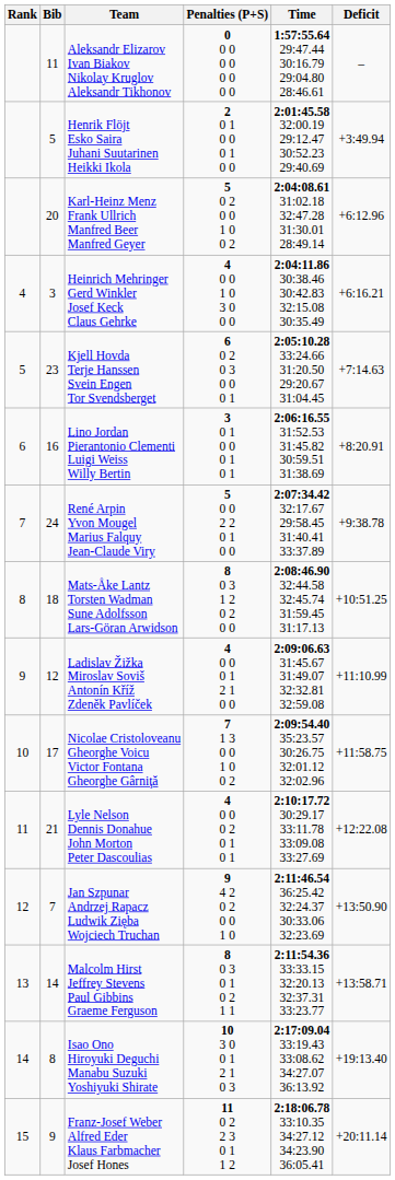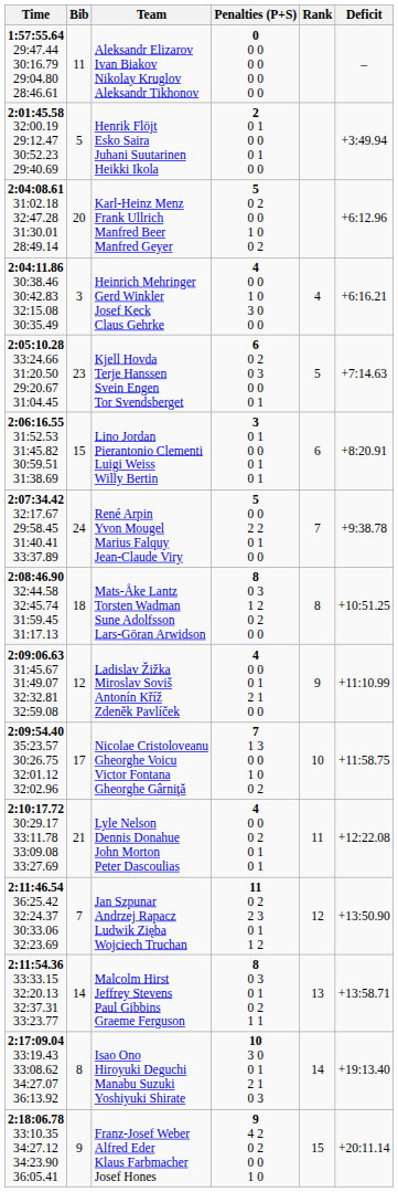 <table class="wikitable sortable" style="text-align:center">
 <tr>
-<th>Rank</th>
+<th>Time</th>
 <th>Bib</th>
 <th>Team</th>
 <th>Penalties (P+S)</th>
-<th>Time</th>
+<th>Rank</th>
 <th>Deficit</th>
 </tr>
 <tr>
-<td></td>
+<td><strong>1:57:55.64</strong><br>29:47.44<br>30:16.79<br>29:04.80<br>28:46.61</td>
 <td>11</td>
 <td align=left><br><a href='#'>Aleksandr Elizarov</a><br><a href='#'>Ivan Biakov</a><br><a href='#'>Nikolay Kruglov</a><br><a href='#'>Aleksandr Tikhonov</a></td>
 <td><strong>0</strong><br>0 0<br>0 0<br>0 0<br>0 0</td>
-<td><strong>1:57:55.64</strong><br>29:47.44<br>30:16.79<br>29:04.80<br>28:46.61</td>
+<td></td>
 <td>–</td>
 </tr>
 <tr>
-<td></td>
+<td><strong>2:01:45.58</strong><br>32:00.19<br>29:12.47<br>30:52.23<br>29:40.69</td>
 <td>5</td>
 <td align=left><br><a href='#'>Henrik Flöjt</a><br><a href='#'>Esko Saira</a><br><a href='#'>Juhani Suutarinen</a><br><a href='#'>Heikki Ikola</a></td>
 <td><strong>2</strong><br>0 1<br>0 0<br>0 1<br>0 0</td>
-<td><strong>2:01:45.58</strong><br>32:00.19<br>29:12.47<br>30:52.23<br>29:40.69</td>
+<td></td>
 <td>+3:49.94</td>
 </tr>
 <tr>
-<td></td>
+<td><strong>2:04:08.61</strong><br>31:02.18<br>32:47.28<br>31:30.01<br>28:49.14</td>
 <td>20</td>
 <td align=left><br><a href='#'>Karl-Heinz Menz</a><br><a href='#'>Frank Ullrich</a><br><a href='#'>Manfred Beer</a><br><a href='#'>Manfred Geyer</a></td>
 <td><strong>5</strong><br>0 2<br>0 0<br>1 0<br>0 2</td>
-<td><strong>2:04:08.61</strong><br>31:02.18<br>32:47.28<br>31:30.01<br>28:49.14</td>
+<td></td>
 <td>+6:12.96</td>
 </tr>
 <tr>
-<td>4</td>
+<td><strong>2:04:11.86</strong><br>30:38.46<br>30:42.83<br>32:15.08<br>30:35.49</td>
 <td>3</td>
 <td align=left><br><a href='#'>Heinrich Mehringer</a><br><a href='#'>Gerd Winkler</a><br><a href='#'>Josef Keck</a><br><a href='#'>Claus Gehrke</a></td>
 <td><strong>4</strong><br>0 0<br>1 0<br>3 0<br>0 0</td>
-<td><strong>2:04:11.86</strong><br>30:38.46<br>30:42.83<br>32:15.08<br>30:35.49</td>
+<td>4</td>
 <td>+6:16.21</td>
 </tr>
 <tr>
-<td>5</td>
+<td><strong>2:05:10.28</strong><br>33:24.66<br>31:20.50<br>29:20.67<br>31:04.45</td>
 <td>23</td>
 <td align=left><br><a href='#'>Kjell Hovda</a><br><a href='#'>Terje Hanssen</a><br><a href='#'>Svein Engen</a><br><a href='#'>Tor Svendsberget</a></td>
 <td><strong>6</strong><br>0 2<br>0 3<br>0 0<br>0 1</td>
-<td><strong>2:05:10.28</strong><br>33:24.66<br>31:20.50<br>29:20.67<br>31:04.45</td>
+<td>5</td>
 <td>+7:14.63</td>
 </tr>
 <tr>
-<td>6</td>
-<td>16</td>
+<td><strong>2:06:16.55</strong><br>31:52.53<br>31:45.82<br>30:59.51<br>31:38.69</td>
+<td>15</td>
 <td align=left><br><a href='#'>Lino Jordan</a><br><a href='#'>Pierantonio Clementi</a><br><a href='#'>Luigi Weiss</a><br><a href='#'>Willy Bertin</a></td>
 <td><strong>3</strong><br>0 1<br>0 0<br>0 1<br>0 1</td>
-<td><strong>2:06:16.55</strong><br>31:52.53<br>31:45.82<br>30:59.51<br>31:38.69</td>
+<td>6</td>
 <td>+8:20.91</td>
 </tr>
 <tr>
-<td>7</td>
+<td><strong>2:07:34.42</strong><br>32:17.67<br>29:58.45<br>31:40.41<br>33:37.89</td>
 <td>24</td>
 <td align=left><br><a href='#'>René Arpin</a><br><a href='#'>Yvon Mougel</a><br><a href='#'>Marius Falquy</a><br><a href='#'>Jean-Claude Viry</a></td>
 <td><strong>5</strong><br>0 0<br>2 2<br>0 1<br>0 0</td>
-<td><strong>2:07:34.42</strong><br>32:17.67<br>29:58.45<br>31:40.41<br>33:37.89</td>
+<td>7</td>
 <td>+9:38.78</td>
 </tr>
 <tr>
-<td>8</td>
+<td><strong>2:08:46.90</strong><br>32:44.58<br>32:45.74<br>31:59.45<br>31:17.13</td>
 <td>18</td>
 <td align=left><br><a href='#'>Mats-Åke Lantz</a><br><a href='#'>Torsten Wadman</a><br><a href='#'>Sune Adolfsson</a><br><a href='#'>Lars-Göran Arwidson</a></td>
 <td><strong>8</strong><br>0 3<br>1 2<br>0 2<br>0 0</td>
-<td><strong>2:08:46.90</strong><br>32:44.58<br>32:45.74<br>31:59.45<br>31:17.13</td>
+<td>8</td>
 <td>+10:51.25</td>
 </tr>
 <tr>
-<td>9</td>
+<td><strong>2:09:06.63</strong><br>31:45.67<br>31:49.07<br>32:32.81<br>32:59.08</td>
 <td>12</td>
 <td align=left><br><a href='#'>Ladislav Žižka</a><br><a href='#'>Miroslav Soviš</a><br><a href='#'>Antonín Kříž</a><br><a href='#'>Zdeněk Pavlíček</a></td>
 <td><strong>4</strong><br>0 0<br>0 1<br>2 1<br>0 0</td>
-<td><strong>2:09:06.63</strong><br>31:45.67<br>31:49.07<br>32:32.81<br>32:59.08</td>
+<td>9</td>
 <td>+11:10.99</td>
 </tr>
 <tr>
-<td>10</td>
+<td><strong>2:09:54.40</strong><br>35:23.57<br>30:26.75<br>32:01.12<br>32:02.96</td>
 <td>17</td>
 <td align=left><br><a href='#'>Nicolae Cristoloveanu</a><br><a href='#'>Gheorghe Voicu</a><br><a href='#'>Victor Fontana</a><br><a href='#'>Gheorghe Gârniţă</a></td>
 <td><strong>7</strong><br>1 3<br>0 0<br>1 0<br>0 2</td>
-<td><strong>2:09:54.40</strong><br>35:23.57<br>30:26.75<br>32:01.12<br>32:02.96</td>
+<td>10</td>
 <td>+11:58.75</td>
 </tr>
 <tr>
-<td>11</td>
+<td><strong>2:10:17.72</strong><br>30:29.17<br>33:11.78<br>33:09.08<br>33:27.69</td>
 <td>21</td>
 <td align=left><br><a href='#'>Lyle Nelson</a><br><a href='#'>Dennis Donahue</a><br><a href='#'>John Morton</a><br><a href='#'>Peter Dascoulias</a></td>
 <td><strong>4</strong><br>0 0<br>0 2<br>0 1<br>0 1</td>
-<td><strong>2:10:17.72</strong><br>30:29.17<br>33:11.78<br>33:09.08<br>33:27.69</td>
+<td>11</td>
 <td>+12:22.08</td>
 </tr>
 <tr>
-<td>12</td>
+<td><strong>2:11:46.54</strong><br>36:25.42<br>32:24.37<br>30:33.06<br>32:23.69</td>
 <td>7</td>
 <td align=left><br><a href='#'>Jan Szpunar</a><br><a href='#'>Andrzej Rapacz</a><br><a href='#'>Ludwik Zięba</a><br><a href='#'>Wojciech Truchan</a></td>
-<td><strong>9</strong><br>4 2<br>0 2<br>0 0<br>1 0</td>
-<td><strong>2:11:46.54</strong><br>36:25.42<br>32:24.37<br>30:33.06<br>32:23.69</td>
+<td><strong>11</strong><br>0 2<br>2 3<br>0 1<br>1 2</td>
+<td>12</td>
 <td>+13:50.90</td>
 </tr>
 <tr>
-<td>13</td>
+<td><strong>2:11:54.36</strong><br>33:33.15<br>32:20.13<br>32:37.31<br>33:23.77</td>
 <td>14</td>
 <td align=left><br><a href='#'>Malcolm Hirst</a><br><a href='#'>Jeffrey Stevens</a><br><a href='#'>Paul Gibbins</a><br><a href='#'>Graeme Ferguson</a></td>
 <td><strong>8</strong><br>0 3<br>0 1<br>0 2<br>1 1</td>
-<td><strong>2:11:54.36</strong><br>33:33.15<br>32:20.13<br>32:37.31<br>33:23.77</td>
+<td>13</td>
 <td>+13:58.71</td>
 </tr>
 <tr>
-<td>14</td>
+<td><strong>2:17:09.04</strong><br>33:19.43<br>33:08.62<br>34:27.07<br>36:13.92</td>
 <td>8</td>
 <td align=left><br><a href='#'>Isao Ono</a><br><a href='#'>Hiroyuki Deguchi</a><br><a href='#'>Manabu Suzuki</a><br><a href='#'>Yoshiyuki Shirate</a></td>
 <td><strong>10</strong><br>3 0<br>0 1<br>2 1<br>0 3</td>
-<td><strong>2:17:09.04</strong><br>33:19.43<br>33:08.62<br>34:27.07<br>36:13.92</td>
+<td>14</td>
 <td>+19:13.40</td>
 </tr>
 <tr>
-<td>15</td>
+<td><strong>2:18:06.78</strong><br>33:10.35<br>34:27.12<br>34:23.90<br>36:05.41</td>
 <td>9</td>
 <td align=left><br><a href='#'>Franz-Josef Weber</a><br><a href='#'>Alfred Eder</a><br><a href='#'>Klaus Farbmacher</a><br>Josef Hones</td>
-<td><strong>11</strong><br>0 2<br>2 3<br>0 1<br>1 2</td>
-<td><strong>2:18:06.78</strong><br>33:10.35<br>34:27.12<br>34:23.90<br>36:05.41</td>
+<td><strong>9</strong><br>4 2<br>0 2<br>0 0<br>1 0</td>
+<td>15</td>
 <td>+20:11.14</td>
 </tr>
 </table>
